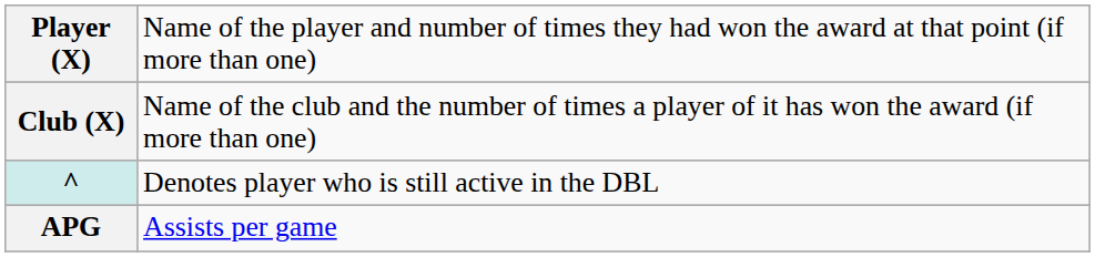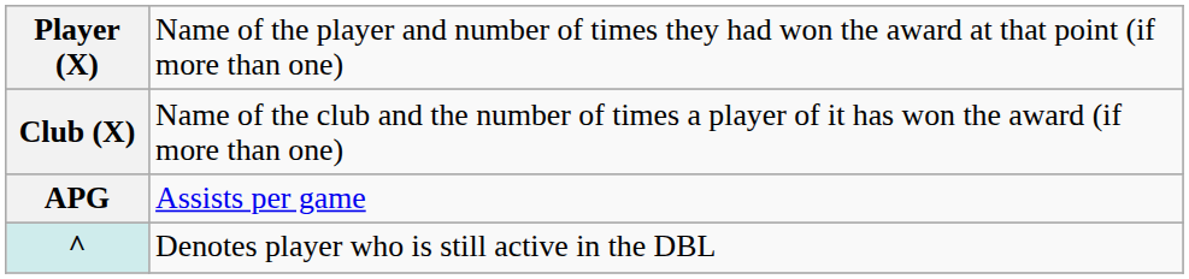 <table class="wikitable plainrowheaders">
 <tr>
 <th scope="row" style="text-align:center;">Player (X)</th>
 <td>Name of the player and number of times they had won the award at that point (if more than one)</td>
 </tr>
 <tr>
 <th scope="row" style="text-align:center;">Club (X)</th>
 <td>Name of the club and the number of times a player of it has won the award (if more than one)</td>
 </tr>
 <tr>
+<th scope="row" style="text-align:center;">APG</th>
+<td><a href='#'>Assists per game</a></td>
+</tr>
+<tr>
 <th scope="row" style="background:#cfecec; text-align:center;">^</th>
 <td>Denotes player who is still active in the DBL</td>
 </tr>
-<tr>
-<th scope="row" style="text-align:center;">APG</th>
-<td><a href='#'>Assists per game</a></td>
-</tr>
 </table>
